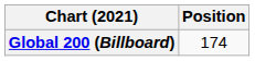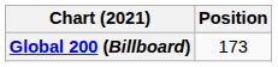 <table class="wikitable plainrowheaders" style="text-align:center">
 <tr>
 <th scope="col">Chart (2021)</th>
 <th scope="col">Position</th>
 </tr>
 <tr>
 <th scope="row"><a href='#'>Global 200</a> (<em>Billboard</em>)</th>
-<td>174</td>
+<td>173</td>
 </tr>
 </table>
